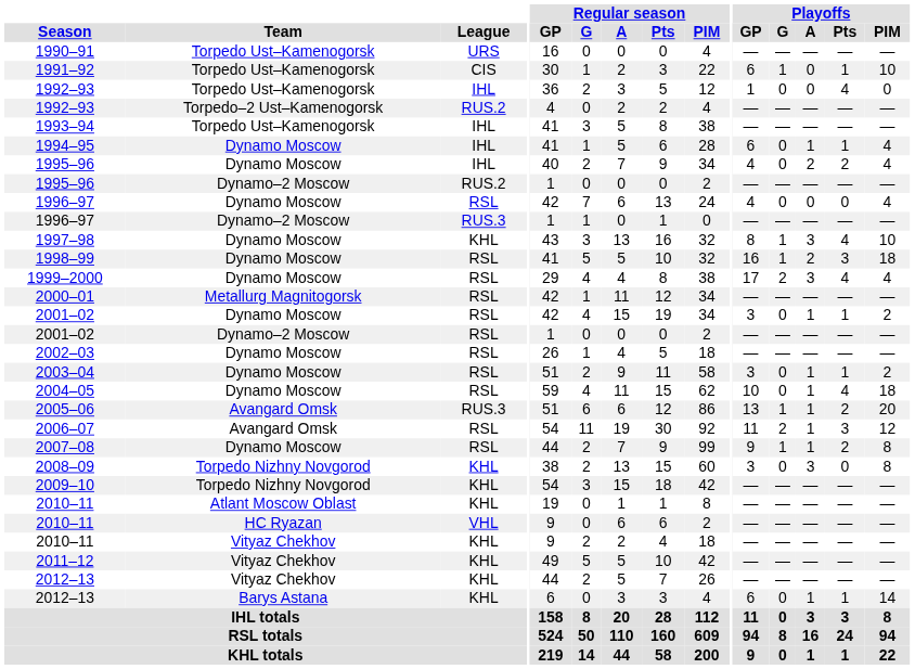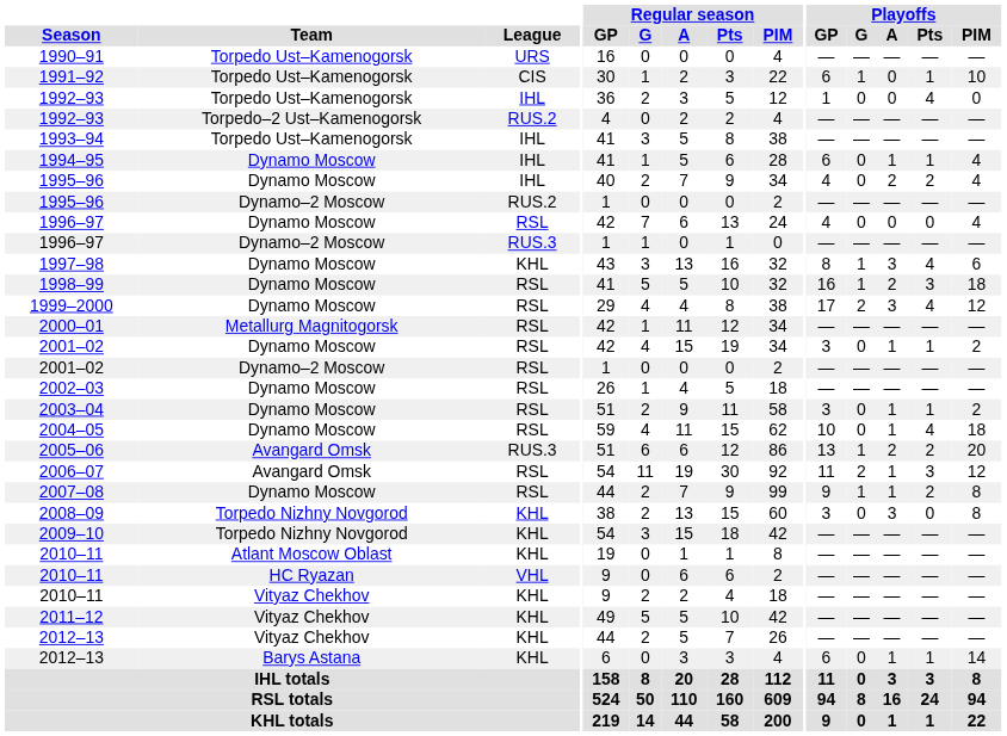 <table border="0" cellpadding="1" cellspacing="0" style="text-align:center; width:60em">
 <tr bgcolor="#e0e0e0">
 <th colspan="3" bgcolor="#ffffff"></th>
 <th rowspan="99" bgcolor="#ffffff"></th>
 <th colspan="5"><a href='#'>Regular season</a></th>
 <th rowspan="99" bgcolor="#ffffff"></th>
 <th colspan="5"><a href='#'>Playoffs</a></th>
 </tr>
 <tr bgcolor="#e0e0e0">
 <th><a href='#'>Season</a></th>
 <th>Team</th>
 <th>League</th>
 <th>GP</th>
 <th><a href='#'>G</a></th>
 <th><a href='#'>A</a></th>
 <th><a href='#'>Pts</a></th>
 <th><a href='#'>PIM</a></th>
 <th>GP</th>
 <th>G</th>
 <th>A</th>
 <th>Pts</th>
 <th>PIM</th>
 </tr>
 <tr>
 <td><a href='#'>1990–91</a></td>
 <td><a href='#'>Torpedo Ust–Kamenogorsk</a></td>
 <td><a href='#'>URS</a></td>
 <td>16</td>
 <td>0</td>
 <td>0</td>
 <td>0</td>
 <td>4</td>
 <td>—</td>
 <td>—</td>
 <td>—</td>
 <td>—</td>
 <td>—</td>
 </tr>
 <tr bgcolor="#f0f0f0">
 <td><a href='#'>1991–92</a></td>
 <td>Torpedo Ust–Kamenogorsk</td>
 <td>CIS</td>
 <td>30</td>
 <td>1</td>
 <td>2</td>
 <td>3</td>
 <td>22</td>
 <td>6</td>
 <td>1</td>
 <td>0</td>
 <td>1</td>
 <td>10</td>
 </tr>
 <tr>
 <td><a href='#'>1992–93</a></td>
 <td>Torpedo Ust–Kamenogorsk</td>
 <td><a href='#'>IHL</a></td>
 <td>36</td>
 <td>2</td>
 <td>3</td>
 <td>5</td>
 <td>12</td>
 <td>1</td>
 <td>0</td>
 <td>0</td>
 <td>4</td>
 <td>0</td>
 </tr>
 <tr bgcolor="#f0f0f0">
 <td><a href='#'>1992–93</a></td>
 <td>Torpedo–2 Ust–Kamenogorsk</td>
 <td><a href='#'>RUS.2</a></td>
 <td>4</td>
 <td>0</td>
 <td>2</td>
 <td>2</td>
 <td>4</td>
 <td>—</td>
 <td>—</td>
 <td>—</td>
 <td>—</td>
 <td>—</td>
 </tr>
 <tr>
 <td><a href='#'>1993–94</a></td>
 <td>Torpedo Ust–Kamenogorsk</td>
 <td>IHL</td>
 <td>41</td>
 <td>3</td>
 <td>5</td>
 <td>8</td>
 <td>38</td>
 <td>—</td>
 <td>—</td>
 <td>—</td>
 <td>—</td>
 <td>—</td>
 </tr>
 <tr bgcolor="#f0f0f0">
 <td><a href='#'>1994–95</a></td>
 <td><a href='#'>Dynamo Moscow</a></td>
 <td>IHL</td>
 <td>41</td>
 <td>1</td>
 <td>5</td>
 <td>6</td>
 <td>28</td>
 <td>6</td>
 <td>0</td>
 <td>1</td>
 <td>1</td>
 <td>4</td>
 </tr>
 <tr>
 <td><a href='#'>1995–96</a></td>
 <td>Dynamo Moscow</td>
 <td>IHL</td>
 <td>40</td>
 <td>2</td>
 <td>7</td>
 <td>9</td>
 <td>34</td>
 <td>4</td>
 <td>0</td>
 <td>2</td>
 <td>2</td>
 <td>4</td>
 </tr>
 <tr bgcolor="#f0f0f0">
 <td><a href='#'>1995–96</a></td>
 <td>Dynamo–2 Moscow</td>
 <td>RUS.2</td>
 <td>1</td>
 <td>0</td>
 <td>0</td>
 <td>0</td>
 <td>2</td>
 <td>—</td>
 <td>—</td>
 <td>—</td>
 <td>—</td>
 <td>—</td>
 </tr>
 <tr>
 <td><a href='#'>1996–97</a></td>
 <td>Dynamo Moscow</td>
 <td><a href='#'>RSL</a></td>
 <td>42</td>
 <td>7</td>
 <td>6</td>
 <td>13</td>
 <td>24</td>
 <td>4</td>
 <td>0</td>
 <td>0</td>
 <td>0</td>
 <td>4</td>
 </tr>
 <tr bgcolor="#f0f0f0">
 <td>1996–97</td>
 <td>Dynamo–2 Moscow</td>
 <td><a href='#'>RUS.3</a></td>
 <td>1</td>
 <td>1</td>
 <td>0</td>
 <td>1</td>
 <td>0</td>
 <td>—</td>
 <td>—</td>
 <td>—</td>
 <td>—</td>
 <td>—</td>
 </tr>
 <tr>
 <td><a href='#'>1997–98</a></td>
 <td>Dynamo Moscow</td>
 <td>KHL</td>
 <td>43</td>
 <td>3</td>
 <td>13</td>
 <td>16</td>
 <td>32</td>
 <td>8</td>
 <td>1</td>
 <td>3</td>
 <td>4</td>
-<td>10</td>
+<td>6</td>
 </tr>
 <tr bgcolor="#f0f0f0">
 <td><a href='#'>1998–99</a></td>
 <td>Dynamo Moscow</td>
 <td>RSL</td>
 <td>41</td>
 <td>5</td>
 <td>5</td>
 <td>10</td>
 <td>32</td>
 <td>16</td>
 <td>1</td>
 <td>2</td>
 <td>3</td>
 <td>18</td>
 </tr>
 <tr>
 <td><a href='#'>1999–2000</a></td>
 <td>Dynamo Moscow</td>
 <td>RSL</td>
 <td>29</td>
 <td>4</td>
 <td>4</td>
 <td>8</td>
 <td>38</td>
 <td>17</td>
 <td>2</td>
 <td>3</td>
 <td>4</td>
-<td>4</td>
+<td>12</td>
 </tr>
 <tr bgcolor="#f0f0f0">
 <td><a href='#'>2000–01</a></td>
 <td><a href='#'>Metallurg Magnitogorsk</a></td>
 <td>RSL</td>
 <td>42</td>
 <td>1</td>
 <td>11</td>
 <td>12</td>
 <td>34</td>
 <td>—</td>
 <td>—</td>
 <td>—</td>
 <td>—</td>
 <td>—</td>
 </tr>
 <tr>
 <td><a href='#'>2001–02</a></td>
 <td>Dynamo Moscow</td>
 <td>RSL</td>
 <td>42</td>
 <td>4</td>
 <td>15</td>
 <td>19</td>
 <td>34</td>
 <td>3</td>
 <td>0</td>
 <td>1</td>
 <td>1</td>
 <td>2</td>
 </tr>
 <tr bgcolor="#f0f0f0">
 <td>2001–02</td>
 <td>Dynamo–2 Moscow</td>
 <td>RSL</td>
 <td>1</td>
 <td>0</td>
 <td>0</td>
 <td>0</td>
 <td>2</td>
 <td>—</td>
 <td>—</td>
 <td>—</td>
 <td>—</td>
 <td>—</td>
 </tr>
 <tr>
 <td><a href='#'>2002–03</a></td>
 <td>Dynamo Moscow</td>
 <td>RSL</td>
 <td>26</td>
 <td>1</td>
 <td>4</td>
 <td>5</td>
 <td>18</td>
 <td>—</td>
 <td>—</td>
 <td>—</td>
 <td>—</td>
 <td>—</td>
 </tr>
 <tr bgcolor="#f0f0f0">
 <td><a href='#'>2003–04</a></td>
 <td>Dynamo Moscow</td>
 <td>RSL</td>
 <td>51</td>
 <td>2</td>
 <td>9</td>
 <td>11</td>
 <td>58</td>
 <td>3</td>
 <td>0</td>
 <td>1</td>
 <td>1</td>
 <td>2</td>
 </tr>
 <tr>
 <td><a href='#'>2004–05</a></td>
 <td>Dynamo Moscow</td>
 <td>RSL</td>
 <td>59</td>
 <td>4</td>
 <td>11</td>
 <td>15</td>
 <td>62</td>
 <td>10</td>
 <td>0</td>
 <td>1</td>
 <td>4</td>
 <td>18</td>
 </tr>
 <tr bgcolor="#f0f0f0">
 <td><a href='#'>2005–06</a></td>
 <td><a href='#'>Avangard Omsk</a></td>
 <td>RUS.3</td>
 <td>51</td>
 <td>6</td>
 <td>6</td>
 <td>12</td>
 <td>86</td>
 <td>13</td>
 <td>1</td>
-<td>1</td>
+<td>2</td>
 <td>2</td>
 <td>20</td>
 </tr>
 <tr>
 <td><a href='#'>2006–07</a></td>
 <td>Avangard Omsk</td>
 <td>RSL</td>
 <td>54</td>
 <td>11</td>
 <td>19</td>
 <td>30</td>
 <td>92</td>
 <td>11</td>
 <td>2</td>
 <td>1</td>
 <td>3</td>
 <td>12</td>
 </tr>
 <tr bgcolor="#f0f0f0">
 <td><a href='#'>2007–08</a></td>
 <td>Dynamo Moscow</td>
 <td>RSL</td>
 <td>44</td>
 <td>2</td>
 <td>7</td>
 <td>9</td>
 <td>99</td>
 <td>9</td>
 <td>1</td>
 <td>1</td>
 <td>2</td>
 <td>8</td>
 </tr>
 <tr>
 <td><a href='#'>2008–09</a></td>
 <td><a href='#'>Torpedo Nizhny Novgorod</a></td>
 <td><a href='#'>KHL</a></td>
 <td>38</td>
 <td>2</td>
 <td>13</td>
 <td>15</td>
 <td>60</td>
 <td>3</td>
 <td>0</td>
 <td>3</td>
 <td>0</td>
 <td>8</td>
 </tr>
 <tr bgcolor="#f0f0f0">
 <td><a href='#'>2009–10</a></td>
 <td>Torpedo Nizhny Novgorod</td>
 <td>KHL</td>
 <td>54</td>
 <td>3</td>
 <td>15</td>
 <td>18</td>
 <td>42</td>
 <td>—</td>
 <td>—</td>
 <td>—</td>
 <td>—</td>
 <td>—</td>
 </tr>
 <tr>
 <td><a href='#'>2010–11</a></td>
 <td><a href='#'>Atlant Moscow Oblast</a></td>
 <td>KHL</td>
 <td>19</td>
 <td>0</td>
 <td>1</td>
 <td>1</td>
 <td>8</td>
 <td>—</td>
 <td>—</td>
 <td>—</td>
 <td>—</td>
 <td>—</td>
 </tr>
 <tr bgcolor="#f0f0f0">
 <td><a href='#'>2010–11</a></td>
 <td><a href='#'>HC Ryazan</a></td>
 <td><a href='#'>VHL</a></td>
 <td>9</td>
 <td>0</td>
 <td>6</td>
 <td>6</td>
 <td>2</td>
 <td>—</td>
 <td>—</td>
 <td>—</td>
 <td>—</td>
 <td>—</td>
 </tr>
 <tr>
 <td>2010–11</td>
 <td><a href='#'>Vityaz Chekhov</a></td>
 <td>KHL</td>
 <td>9</td>
 <td>2</td>
 <td>2</td>
 <td>4</td>
 <td>18</td>
 <td>—</td>
 <td>—</td>
 <td>—</td>
 <td>—</td>
 <td>—</td>
 </tr>
 <tr bgcolor="#f0f0f0">
 <td><a href='#'>2011–12</a></td>
 <td>Vityaz Chekhov</td>
 <td>KHL</td>
 <td>49</td>
 <td>5</td>
 <td>5</td>
 <td>10</td>
 <td>42</td>
 <td>—</td>
 <td>—</td>
 <td>—</td>
 <td>—</td>
 <td>—</td>
 </tr>
 <tr>
 <td><a href='#'>2012–13</a></td>
 <td>Vityaz Chekhov</td>
 <td>KHL</td>
 <td>44</td>
 <td>2</td>
 <td>5</td>
 <td>7</td>
 <td>26</td>
 <td>—</td>
 <td>—</td>
 <td>—</td>
 <td>—</td>
 <td>—</td>
 </tr>
 <tr bgcolor="#f0f0f0">
 <td>2012–13</td>
 <td><a href='#'>Barys Astana</a></td>
 <td>KHL</td>
 <td>6</td>
 <td>0</td>
 <td>3</td>
 <td>3</td>
 <td>4</td>
 <td>6</td>
 <td>0</td>
 <td>1</td>
 <td>1</td>
 <td>14</td>
 </tr>
 <tr bgcolor="#e0e0e0">
 <th colspan="3">IHL totals</th>
 <th>158</th>
 <th>8</th>
 <th>20</th>
 <th>28</th>
 <th>112</th>
 <th>11</th>
 <th>0</th>
 <th>3</th>
 <th>3</th>
 <th>8</th>
 </tr>
 <tr bgcolor="#e0e0e0">
 <th colspan="3">RSL totals</th>
 <th>524</th>
 <th>50</th>
 <th>110</th>
 <th>160</th>
 <th>609</th>
 <th>94</th>
 <th>8</th>
 <th>16</th>
 <th>24</th>
 <th>94</th>
 </tr>
 <tr bgcolor="#e0e0e0">
 <th colspan="3">KHL totals</th>
 <th>219</th>
 <th>14</th>
 <th>44</th>
 <th>58</th>
 <th>200</th>
 <th>9</th>
 <th>0</th>
 <th>1</th>
 <th>1</th>
 <th>22</th>
 </tr>
 </table>
